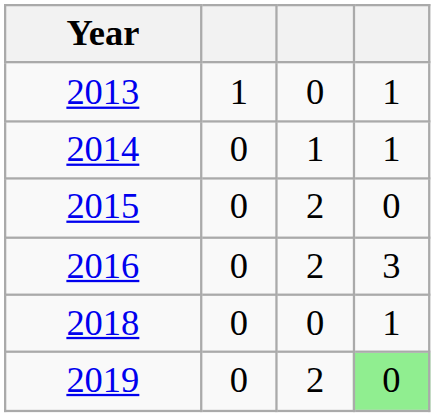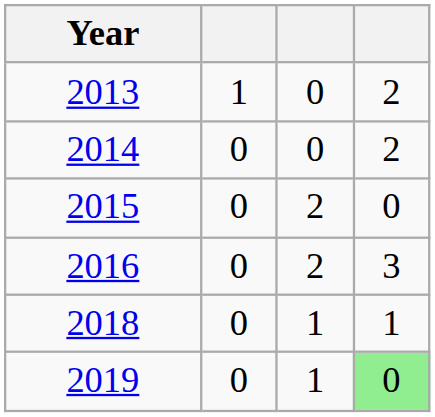 <table class="wikitable" width=30% style="font-size:100%; text-align:center;">
 <tr>
 <th>Year</th>
 <th></th>
 <th></th>
 <th></th>
 </tr>
 <tr>
 <td><a href='#'>2013</a></td>
 <td>1</td>
 <td>0</td>
-<td>1</td>
+<td>2</td>
 </tr>
 <tr>
 <td><a href='#'>2014</a></td>
 <td>0</td>
-<td>1</td>
-<td>1</td>
+<td>0</td>
+<td>2</td>
 </tr>
 <tr>
 <td><a href='#'>2015</a></td>
 <td>0</td>
 <td>2</td>
 <td>0</td>
 </tr>
 <tr>
 <td><a href='#'>2016</a></td>
 <td>0</td>
 <td>2</td>
 <td>3</td>
 </tr>
 <tr>
 <td><a href='#'>2018</a></td>
 <td>0</td>
-<td>0</td>
+<td>1</td>
 <td>1</td>
 </tr>
 <tr>
 <td><a href='#'>2019</a></td>
 <td>0</td>
-<td>2</td>
+<td>1</td>
 <td style="background: lightgreen;">0</td>
 </tr>
 </table>
